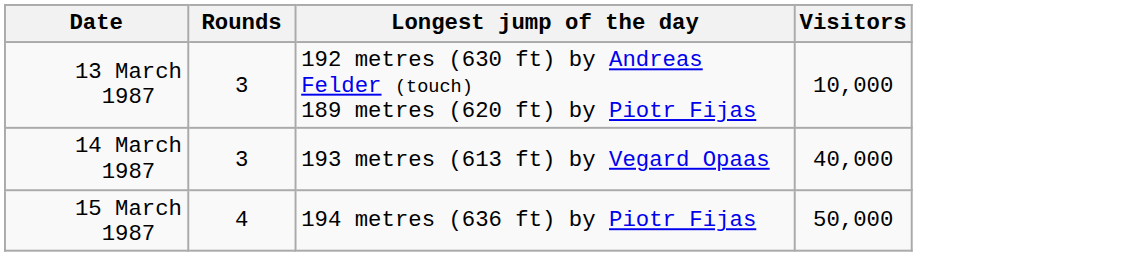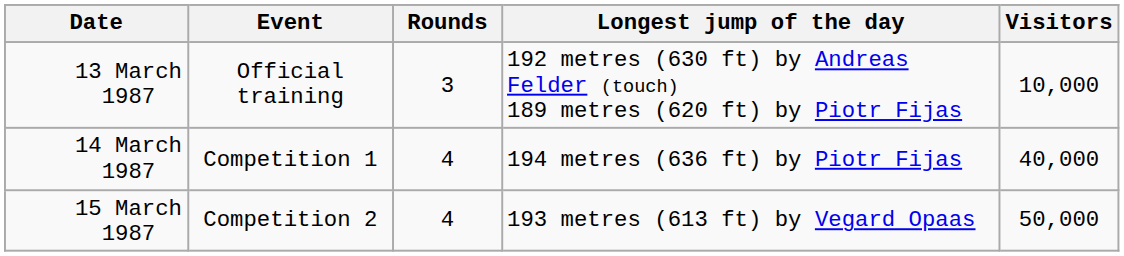 <table class=wikitable style="text-align:center; font-size:88%;">
 <tr>
 <th width=88px>Date</th>
+<th width=100px>Event</th>
 <th width=50px>Rounds</th>
 <th width=250px>Longest jump of the day</th>
 <th width=55px>Visitors</th>
 </tr>
 <tr>
 <td align=right>13 March 1987  </td>
+<td align=center>Official training</td>
 <td align=center>3</td>
 <td align=left>192 metres (630 ft) by <a href='#'>Andreas Felder</a> <small>(touch)</small><br>189 metres (620 ft) by <a href='#'>Piotr Fijas</a></td>
 <td align=center>10,000</td>
 </tr>
 <tr>
 <td align=right>14 March 1987  </td>
-<td align=center>3</td>
-<td align=left>193 metres (613 ft) by <a href='#'>Vegard Opaas</a></td>
+<td align=center>Competition 1</td>
+<td align=center>4</td>
+<td align=left>194 metres (636 ft) by <a href='#'>Piotr Fijas</a></td>
 <td align=center>40,000</td>
 </tr>
 <tr>
 <td align=right>15 March 1987  </td>
+<td align=center>Competition 2</td>
 <td align=center>4</td>
-<td align=left>194 metres (636 ft) by <a href='#'>Piotr Fijas</a></td>
+<td align=left>193 metres (613 ft) by <a href='#'>Vegard Opaas</a></td>
 <td align=center>50,000</td>
 </tr>
 </table>
